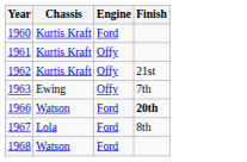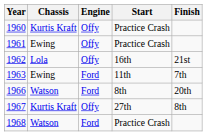 <table class="wikitable" style="font-size: 95%;">
 <tr>
 <th>Year</th>
 <th>Chassis</th>
 <th>Engine</th>
+<th>Start</th>
 <th>Finish</th>
 </tr>
 <tr>
 <td><a href='#'>1960</a></td>
 <td><a href='#'>Kurtis Kraft</a></td>
-<td><a href='#'>Ford</a></td>
+<td><a href='#'>Offy</a></td>
+<td>Practice Crash</td>
 <td></td>
 </tr>
 <tr>
 <td><a href='#'>1961</a></td>
-<td><a href='#'>Kurtis Kraft</a></td>
+<td>Ewing</td>
 <td><a href='#'>Offy</a></td>
+<td>Practice Crash</td>
 <td></td>
 </tr>
 <tr>
 <td><a href='#'>1962</a></td>
-<td><a href='#'>Kurtis Kraft</a></td>
+<td><a href='#'>Lola</a></td>
 <td><a href='#'>Offy</a></td>
+<td>16th</td>
 <td>21st</td>
 </tr>
 <tr>
 <td><a href='#'>1963</a></td>
 <td>Ewing</td>
-<td><a href='#'>Offy</a></td>
+<td><a href='#'>Ford</a></td>
+<td>11th</td>
 <td>7th</td>
 </tr>
 <tr>
 <td><a href='#'>1966</a></td>
 <td><a href='#'>Watson</a></td>
 <td><a href='#'>Ford</a></td>
-<td><strong>20th</strong></td>
+<td>8th</td>
+<td>20th</td>
 </tr>
 <tr>
 <td><a href='#'>1967</a></td>
-<td><a href='#'>Lola</a></td>
-<td><a href='#'>Ford</a></td>
+<td><a href='#'>Kurtis Kraft</a></td>
+<td><a href='#'>Offy</a></td>
+<td>27th</td>
 <td>8th</td>
 </tr>
 <tr>
 <td><a href='#'>1968</a></td>
 <td><a href='#'>Watson</a></td>
 <td><a href='#'>Ford</a></td>
+<td>Practice Crash</td>
 <td></td>
 </tr>
 </table>
